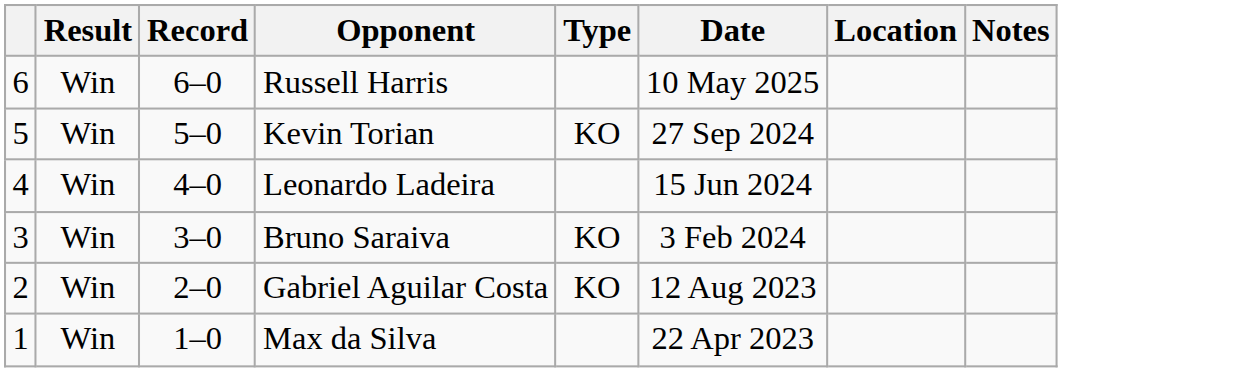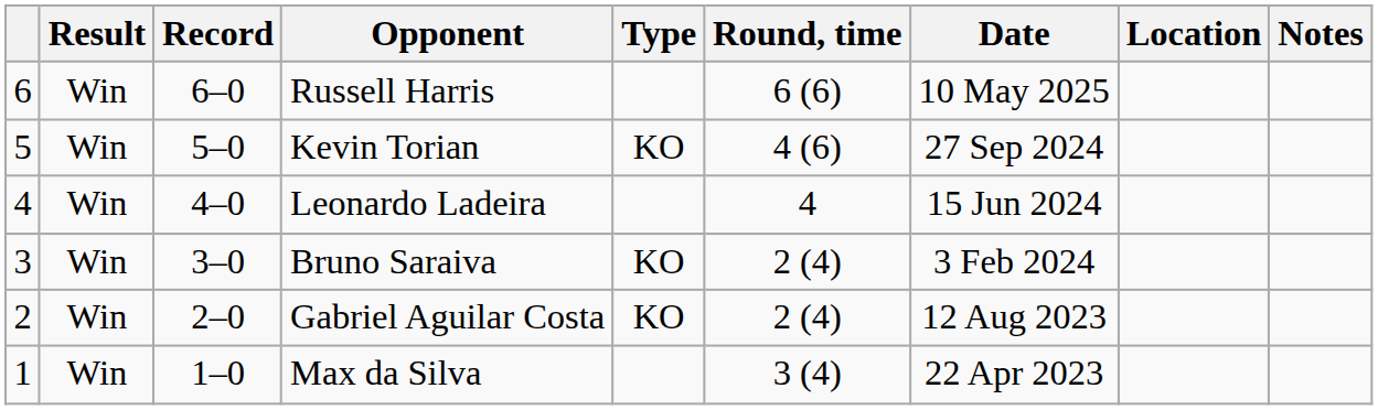 <table class="wikitable" style="text-align:center">
 <tr>
 <th></th>
 <th>Result</th>
 <th>Record</th>
 <th>Opponent</th>
 <th>Type</th>
+<th>Round, time</th>
 <th>Date</th>
 <th>Location</th>
 <th>Notes</th>
 </tr>
 <tr>
 <td>6</td>
 <td>Win</td>
 <td>6–0</td>
 <td style="text-align:left;">Russell Harris</td>
 <td></td>
+<td>6 (6) </td>
 <td>10 May 2025</td>
 <td style="text-align:left;"></td>
 <td></td>
 </tr>
 <tr>
 <td>5</td>
 <td>Win</td>
 <td>5–0</td>
 <td style="text-align:left;">Kevin Torian</td>
 <td>KO</td>
+<td>4 (6) </td>
 <td>27 Sep 2024</td>
 <td style="text-align:left;"></td>
 <td></td>
 </tr>
 <tr>
 <td>4</td>
 <td>Win</td>
 <td>4–0</td>
 <td style="text-align:left;">Leonardo Ladeira</td>
 <td></td>
+<td>4</td>
 <td>15 Jun 2024</td>
 <td style="text-align:left;"></td>
 <td></td>
 </tr>
 <tr>
 <td>3</td>
 <td>Win</td>
 <td>3–0</td>
 <td style="text-align:left;">Bruno Saraiva</td>
 <td>KO</td>
+<td>2 (4) </td>
 <td>3 Feb 2024</td>
 <td style="text-align:left;"></td>
 <td></td>
 </tr>
 <tr>
 <td>2</td>
 <td>Win</td>
 <td>2–0</td>
 <td style="text-align:left;">Gabriel Aguilar Costa</td>
 <td>KO</td>
+<td>2 (4) </td>
 <td>12 Aug 2023</td>
 <td style="text-align:left;"></td>
 <td></td>
 </tr>
 <tr>
 <td>1</td>
 <td>Win</td>
 <td>1–0</td>
 <td style="text-align:left;">Max da Silva</td>
 <td></td>
+<td>3 (4) </td>
 <td>22 Apr 2023</td>
 <td style="text-align:left;"></td>
 <td></td>
 </tr>
 </table>
